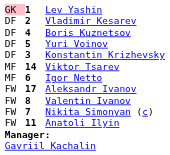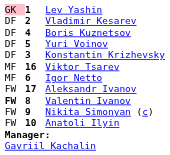 <table cellspacing="0" cellpadding="0" style="font-size:90%; margin:0.2em auto;">
 <tr>
 <th width="25"></th>
 <th width="25"></th>
 </tr>
 <tr>
 <td style="background: pink;">GK</td>
 <td><strong>1</strong></td>
 <td><a href='#'>Lev Yashin</a></td>
 </tr>
 <tr>
 <td>DF</td>
 <td><strong>2</strong></td>
 <td><a href='#'>Vladimir Kesarev</a></td>
 </tr>
 <tr>
 <td>DF</td>
 <td><strong>4</strong></td>
 <td><a href='#'>Boris Kuznetsov</a></td>
 </tr>
 <tr>
 <td>DF</td>
 <td><strong>5</strong></td>
 <td><a href='#'>Yuri Voinov</a></td>
 </tr>
 <tr>
 <td>DF</td>
 <td><strong>3</strong></td>
 <td><a href='#'>Konstantin Krizhevsky</a></td>
 </tr>
 <tr>
 <td>MF</td>
-<td><strong>14</strong></td>
+<td><strong>16</strong></td>
 <td><a href='#'>Viktor Tsarev</a></td>
 </tr>
 <tr>
 <td>MF</td>
 <td><strong>6</strong></td>
 <td><a href='#'>Igor Netto</a></td>
 </tr>
 <tr>
 <td>FW</td>
 <td><strong>17</strong></td>
 <td><a href='#'>Aleksandr Ivanov</a></td>
 </tr>
 <tr>
-<td>FW</td>
+<td><strong>FW</strong></td>
 <td><strong>8</strong></td>
 <td><a href='#'>Valentin Ivanov</a></td>
 </tr>
 <tr>
 <td>FW</td>
-<td><strong>7</strong></td>
+<td><strong>9</strong></td>
 <td><a href='#'>Nikita Simonyan</a> (<a href='#'>c</a>)</td>
 </tr>
 <tr>
 <td>FW</td>
-<td><strong>11</strong></td>
+<td><strong>10</strong></td>
 <td><a href='#'>Anatoli Ilyin</a></td>
 </tr>
 <tr>
 <td colspan=3><strong>Manager:</strong></td>
 </tr>
 <tr>
 <td colspan=4><a href='#'>Gavriil Kachalin</a></td>
 </tr>
 </table>
